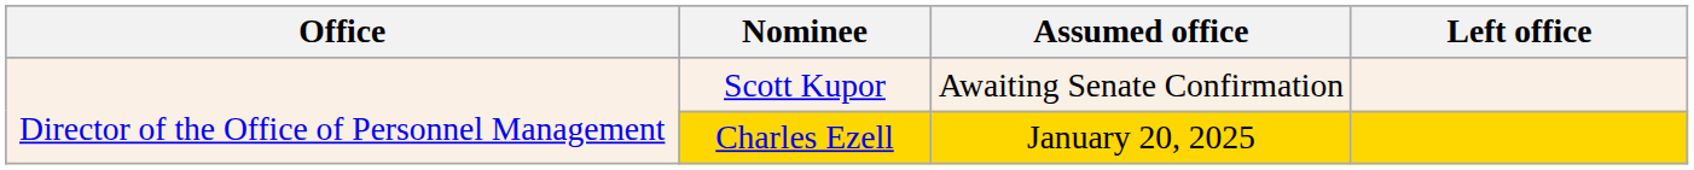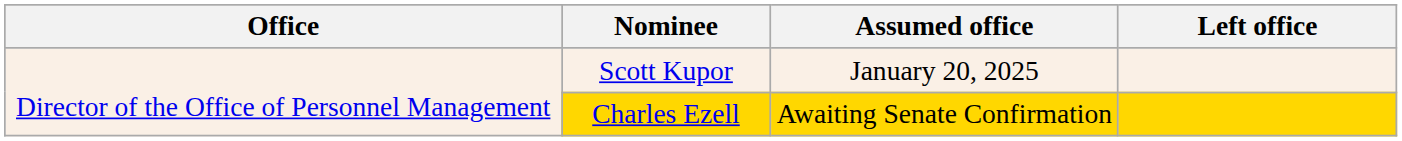 <table class="wikitable sortable" style="text-align:center">
 <tr>
 <th style="width:40%;">Office</th>
 <th style="width:15%;">Nominee</th>
 <th style="width:25%;" data-sort-="" type="date">Assumed office</th>
 <th style="width:20%;" data-sort-="" type="date">Left office</th>
 </tr>
 <tr style="background:linen">
 <td rowspan="2"><br><a href='#'>Director of the Office of Personnel Management</a></td>
 <td><a href='#'>Scott Kupor</a></td>
-<td>Awaiting Senate Confirmation</td>
+<td>January 20, 2025</td>
 <td></td>
 </tr>
 <tr style="background:gold">
 <td><a href='#'>Charles Ezell</a></td>
-<td>January 20, 2025</td>
+<td>Awaiting Senate Confirmation</td>
 <td></td>
 </tr>
 </table>
